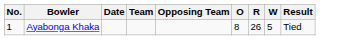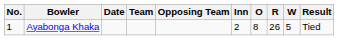 <table class="wikitable sortable">
 <tr>
 <th>No.</th>
 <th>Bowler</th>
 <th>Date</th>
 <th>Team</th>
 <th>Opposing Team</th>
+<th scope="col" style="width:20px;">Inn</th>
 <th scope="col" style="width:20px;">O</th>
 <th scope="col" style="width:20px;">R</th>
 <th scope="col" style="width:20px;">W</th>
 <th>Result</th>
 </tr>
 <tr>
 <td>1</td>
 <td><a href='#'>Ayabonga Khaka</a></td>
 <td></td>
 <td></td>
 <td></td>
+<td>2</td>
 <td>8</td>
 <td>26</td>
 <td>5</td>
 <td>Tied</td>
 </tr>
 </table>
